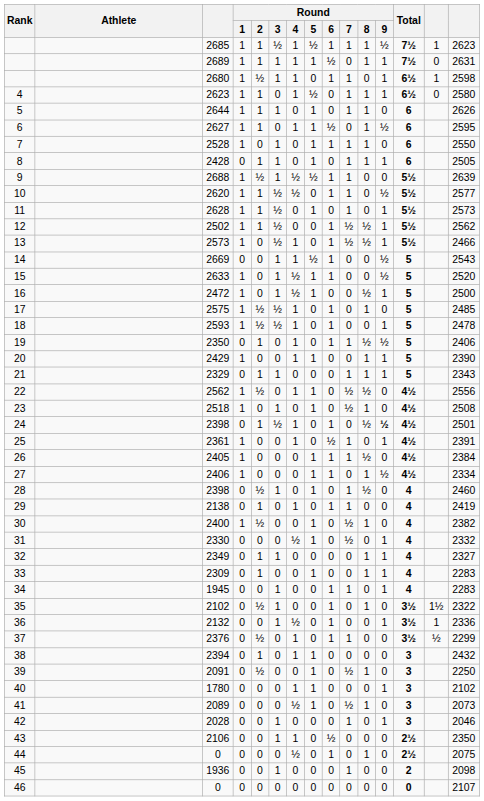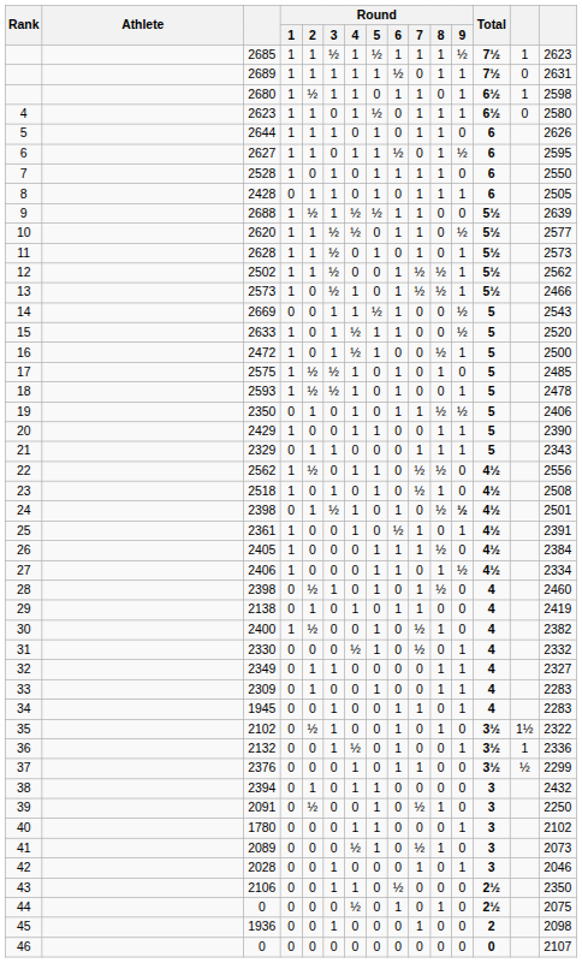 <table class=wikitable style="text-align:center">
 <tr>
 <th rowspan="2" width=40>Rank</th>
 <th rowspan="2" width=250>Athlete</th>
 <th rowspan="2" width=40></th>
 <th colspan="9">Round</th>
 <th rowspan="2" width=40>Total</th>
 <th rowspan="2" width=30></th>
 <th rowspan="2" width=40></th>
 </tr>
 <tr>
 <th width=20>1</th>
 <th width=20>2</th>
 <th width=20>3</th>
 <th width=20>4</th>
 <th width=20>5</th>
 <th width=20>6</th>
 <th width=20>7</th>
 <th width=20>8</th>
 <th width=20>9</th>
 </tr>
 <tr>
 <td></td>
 <td align=left></td>
 <td>2685</td>
 <td>1</td>
 <td>1</td>
 <td>½</td>
 <td>1</td>
 <td>½</td>
 <td>1</td>
 <td>1</td>
 <td>1</td>
 <td>½</td>
 <td><strong>7½</strong></td>
 <td>1</td>
 <td>2623</td>
 </tr>
 <tr>
 <td></td>
 <td align=left></td>
 <td>2689</td>
 <td>1</td>
 <td>1</td>
 <td>1</td>
 <td>1</td>
 <td>1</td>
 <td>½</td>
 <td>0</td>
 <td>1</td>
 <td>1</td>
 <td><strong>7½</strong></td>
 <td>0</td>
 <td>2631</td>
 </tr>
 <tr>
 <td></td>
 <td align=left></td>
 <td>2680</td>
 <td>1</td>
 <td>½</td>
 <td>1</td>
 <td>1</td>
 <td>0</td>
 <td>1</td>
 <td>1</td>
 <td>0</td>
 <td>1</td>
 <td><strong>6½</strong></td>
 <td>1</td>
 <td>2598</td>
 </tr>
 <tr>
 <td>4</td>
 <td align=left></td>
 <td>2623</td>
 <td>1</td>
 <td>1</td>
 <td>0</td>
 <td>1</td>
 <td>½</td>
 <td>0</td>
 <td>1</td>
 <td>1</td>
 <td>1</td>
 <td><strong>6½</strong></td>
 <td>0</td>
 <td>2580</td>
 </tr>
 <tr>
 <td>5</td>
 <td align=left></td>
 <td>2644</td>
 <td>1</td>
 <td>1</td>
 <td>1</td>
 <td>0</td>
 <td>1</td>
 <td>0</td>
 <td>1</td>
 <td>1</td>
 <td>0</td>
 <td><strong>6</strong></td>
 <td></td>
 <td>2626</td>
 </tr>
 <tr>
 <td>6</td>
 <td align=left></td>
 <td>2627</td>
 <td>1</td>
 <td>1</td>
 <td>0</td>
 <td>1</td>
 <td>1</td>
 <td>½</td>
 <td>0</td>
 <td>1</td>
 <td>½</td>
 <td><strong>6</strong></td>
 <td></td>
 <td>2595</td>
 </tr>
 <tr>
 <td>7</td>
 <td align=left></td>
 <td>2528</td>
 <td>1</td>
 <td>0</td>
 <td>1</td>
 <td>0</td>
 <td>1</td>
 <td>1</td>
 <td>1</td>
 <td>1</td>
 <td>0</td>
 <td><strong>6</strong></td>
 <td></td>
 <td>2550</td>
 </tr>
 <tr>
 <td>8</td>
 <td align=left></td>
 <td>2428</td>
 <td>0</td>
 <td>1</td>
 <td>1</td>
 <td>0</td>
 <td>1</td>
 <td>0</td>
 <td>1</td>
 <td>1</td>
 <td>1</td>
 <td><strong>6</strong></td>
 <td></td>
 <td>2505</td>
 </tr>
 <tr>
 <td>9</td>
 <td align=left></td>
 <td>2688</td>
 <td>1</td>
 <td>½</td>
 <td>1</td>
 <td>½</td>
 <td>½</td>
 <td>1</td>
 <td>1</td>
 <td>0</td>
 <td>0</td>
 <td><strong>5½</strong></td>
 <td></td>
 <td>2639</td>
 </tr>
 <tr>
 <td>10</td>
 <td align=left></td>
 <td>2620</td>
 <td>1</td>
 <td>1</td>
 <td>½</td>
 <td>½</td>
 <td>0</td>
 <td>1</td>
 <td>1</td>
 <td>0</td>
 <td>½</td>
 <td><strong>5½</strong></td>
 <td></td>
 <td>2577</td>
 </tr>
 <tr>
 <td>11</td>
 <td align=left></td>
 <td>2628</td>
 <td>1</td>
 <td>1</td>
 <td>½</td>
 <td>0</td>
 <td>1</td>
 <td>0</td>
 <td>1</td>
 <td>0</td>
 <td>1</td>
 <td><strong>5½</strong></td>
 <td></td>
 <td>2573</td>
 </tr>
 <tr>
 <td>12</td>
 <td align=left></td>
 <td>2502</td>
 <td>1</td>
 <td>1</td>
 <td>½</td>
 <td>0</td>
 <td>0</td>
 <td>1</td>
 <td>½</td>
 <td>½</td>
 <td>1</td>
 <td><strong>5½</strong></td>
 <td></td>
 <td>2562</td>
 </tr>
 <tr>
 <td>13</td>
 <td align=left></td>
 <td>2573</td>
 <td>1</td>
 <td>0</td>
 <td>½</td>
 <td>1</td>
 <td>0</td>
 <td>1</td>
 <td>½</td>
 <td>½</td>
 <td>1</td>
 <td><strong>5½</strong></td>
 <td></td>
 <td>2466</td>
 </tr>
 <tr>
 <td>14</td>
 <td align=left></td>
 <td>2669</td>
 <td>0</td>
 <td>0</td>
 <td>1</td>
 <td>1</td>
 <td>½</td>
 <td>1</td>
 <td>0</td>
 <td>0</td>
 <td>½</td>
 <td><strong>5</strong></td>
 <td></td>
 <td>2543</td>
 </tr>
 <tr>
 <td>15</td>
 <td align=left></td>
 <td>2633</td>
 <td>1</td>
 <td>0</td>
 <td>1</td>
 <td>½</td>
 <td>1</td>
 <td>1</td>
 <td>0</td>
 <td>0</td>
 <td>½</td>
 <td><strong>5</strong></td>
 <td></td>
 <td>2520</td>
 </tr>
 <tr>
 <td>16</td>
 <td align=left></td>
 <td>2472</td>
 <td>1</td>
 <td>0</td>
 <td>1</td>
 <td>½</td>
 <td>1</td>
 <td>0</td>
 <td>0</td>
 <td>½</td>
 <td>1</td>
 <td><strong>5</strong></td>
 <td></td>
 <td>2500</td>
 </tr>
 <tr>
 <td>17</td>
 <td align=left></td>
 <td>2575</td>
 <td>1</td>
 <td>½</td>
 <td>½</td>
 <td>1</td>
 <td>0</td>
 <td>1</td>
 <td>0</td>
 <td>1</td>
 <td>0</td>
 <td><strong>5</strong></td>
 <td></td>
 <td>2485</td>
 </tr>
 <tr>
 <td>18</td>
 <td align=left></td>
 <td>2593</td>
 <td>1</td>
 <td>½</td>
 <td>½</td>
 <td>1</td>
 <td>0</td>
 <td>1</td>
 <td>0</td>
 <td>0</td>
 <td>1</td>
 <td><strong>5</strong></td>
 <td></td>
 <td>2478</td>
 </tr>
 <tr>
 <td>19</td>
 <td align=left></td>
 <td>2350</td>
 <td>0</td>
 <td>1</td>
 <td>0</td>
 <td>1</td>
 <td>0</td>
 <td>1</td>
 <td>1</td>
 <td>½</td>
 <td>½</td>
 <td><strong>5</strong></td>
 <td></td>
 <td>2406</td>
 </tr>
 <tr>
 <td>20</td>
 <td align=left></td>
 <td>2429</td>
 <td>1</td>
 <td>0</td>
 <td>0</td>
 <td>1</td>
 <td>1</td>
 <td>0</td>
 <td>0</td>
 <td>1</td>
 <td>1</td>
 <td><strong>5</strong></td>
 <td></td>
 <td>2390</td>
 </tr>
 <tr>
 <td>21</td>
 <td align=left></td>
 <td>2329</td>
 <td>0</td>
 <td>1</td>
 <td>1</td>
 <td>0</td>
 <td>0</td>
 <td>0</td>
 <td>1</td>
 <td>1</td>
 <td>1</td>
 <td><strong>5</strong></td>
 <td></td>
 <td>2343</td>
 </tr>
 <tr>
 <td>22</td>
 <td align=left></td>
 <td>2562</td>
 <td>1</td>
 <td>½</td>
 <td>0</td>
 <td>1</td>
 <td>1</td>
 <td>0</td>
 <td>½</td>
 <td>½</td>
 <td>0</td>
 <td><strong>4½</strong></td>
 <td></td>
 <td>2556</td>
 </tr>
 <tr>
 <td>23</td>
 <td align=left></td>
 <td>2518</td>
 <td>1</td>
 <td>0</td>
 <td>1</td>
 <td>0</td>
 <td>1</td>
 <td>0</td>
 <td>½</td>
 <td>1</td>
 <td>0</td>
 <td><strong>4½</strong></td>
 <td></td>
 <td>2508</td>
 </tr>
 <tr>
 <td>24</td>
 <td align=left></td>
 <td>2398</td>
 <td>0</td>
 <td>1</td>
 <td>½</td>
 <td>1</td>
 <td>0</td>
 <td>1</td>
 <td>0</td>
 <td>½</td>
 <td><strong>½</strong></td>
 <td><strong>4½</strong></td>
 <td></td>
 <td>2501</td>
 </tr>
 <tr>
 <td>25</td>
 <td align=left></td>
 <td>2361</td>
 <td>1</td>
 <td>0</td>
 <td>0</td>
 <td>1</td>
 <td>0</td>
 <td>½</td>
 <td>1</td>
 <td>0</td>
 <td>1</td>
 <td><strong>4½</strong></td>
 <td></td>
 <td>2391</td>
 </tr>
 <tr>
 <td>26</td>
 <td align=left></td>
 <td>2405</td>
 <td>1</td>
 <td>0</td>
 <td>0</td>
 <td>0</td>
 <td>1</td>
 <td>1</td>
 <td>1</td>
 <td>½</td>
 <td>0</td>
 <td><strong>4½</strong></td>
 <td></td>
 <td>2384</td>
 </tr>
 <tr>
 <td>27</td>
 <td align=left></td>
 <td>2406</td>
 <td>1</td>
 <td>0</td>
 <td>0</td>
 <td>0</td>
 <td>1</td>
 <td>1</td>
 <td>0</td>
 <td>1</td>
 <td>½</td>
 <td><strong>4½</strong></td>
 <td></td>
 <td>2334</td>
 </tr>
 <tr>
 <td>28</td>
 <td align=left></td>
 <td>2398</td>
 <td>0</td>
 <td>½</td>
 <td>1</td>
 <td>0</td>
 <td>1</td>
 <td>0</td>
 <td>1</td>
 <td>½</td>
 <td>0</td>
 <td><strong>4</strong></td>
 <td></td>
 <td>2460</td>
 </tr>
 <tr>
 <td>29</td>
 <td align=left></td>
 <td>2138</td>
 <td>0</td>
 <td>1</td>
 <td>0</td>
 <td>1</td>
 <td>0</td>
 <td>1</td>
 <td>1</td>
 <td>0</td>
 <td>0</td>
 <td><strong>4</strong></td>
 <td></td>
 <td>2419</td>
 </tr>
 <tr>
 <td>30</td>
 <td align=left></td>
 <td>2400</td>
 <td>1</td>
 <td>½</td>
 <td>0</td>
 <td>0</td>
 <td>1</td>
 <td>0</td>
 <td>½</td>
 <td>1</td>
 <td>0</td>
 <td><strong>4</strong></td>
 <td></td>
 <td>2382</td>
 </tr>
 <tr>
 <td>31</td>
 <td align=left></td>
 <td>2330</td>
 <td>0</td>
 <td>0</td>
 <td>0</td>
 <td>½</td>
 <td>1</td>
 <td>0</td>
 <td>½</td>
 <td>0</td>
 <td>1</td>
 <td><strong>4</strong></td>
 <td></td>
 <td>2332</td>
 </tr>
 <tr>
 <td>32</td>
 <td align=left></td>
 <td>2349</td>
 <td>0</td>
 <td>1</td>
 <td>1</td>
 <td>0</td>
 <td>0</td>
 <td>0</td>
 <td>0</td>
 <td>1</td>
 <td>1</td>
 <td><strong>4</strong></td>
 <td></td>
 <td>2327</td>
 </tr>
 <tr>
 <td>33</td>
 <td align=left></td>
 <td>2309</td>
 <td>0</td>
 <td>1</td>
 <td>0</td>
 <td>0</td>
 <td>1</td>
 <td>0</td>
 <td>0</td>
 <td>1</td>
 <td>1</td>
 <td><strong>4</strong></td>
 <td></td>
 <td>2283</td>
 </tr>
 <tr>
 <td>34</td>
 <td align=left></td>
 <td>1945</td>
 <td>0</td>
 <td>0</td>
 <td>1</td>
 <td>0</td>
 <td>0</td>
 <td>1</td>
 <td>1</td>
 <td>0</td>
 <td>1</td>
 <td><strong>4</strong></td>
 <td></td>
 <td>2283</td>
 </tr>
 <tr>
 <td>35</td>
 <td align=left></td>
 <td>2102</td>
 <td>0</td>
 <td>½</td>
 <td>1</td>
 <td>0</td>
 <td>0</td>
 <td>1</td>
 <td>0</td>
 <td>1</td>
 <td>0</td>
 <td><strong>3½</strong></td>
 <td>1½</td>
 <td>2322</td>
 </tr>
 <tr>
 <td>36</td>
 <td align=left></td>
 <td>2132</td>
 <td>0</td>
 <td>0</td>
 <td>1</td>
 <td>½</td>
 <td>0</td>
 <td>1</td>
 <td>0</td>
 <td>0</td>
 <td>1</td>
 <td><strong>3½</strong></td>
 <td>1</td>
 <td>2336</td>
 </tr>
 <tr>
 <td>37</td>
 <td align=left></td>
 <td>2376</td>
 <td>0</td>
-<td>½</td>
+<td>0</td>
 <td>0</td>
 <td>1</td>
 <td>0</td>
 <td>1</td>
 <td>1</td>
 <td>0</td>
 <td>0</td>
 <td><strong>3½</strong></td>
 <td>½</td>
 <td>2299</td>
 </tr>
 <tr>
 <td>38</td>
 <td align=left></td>
 <td>2394</td>
 <td>0</td>
 <td>1</td>
 <td>0</td>
 <td>1</td>
 <td>1</td>
 <td>0</td>
 <td>0</td>
 <td>0</td>
 <td>0</td>
 <td><strong>3</strong></td>
 <td></td>
 <td>2432</td>
 </tr>
 <tr>
 <td>39</td>
 <td align=left></td>
 <td>2091</td>
 <td>0</td>
 <td>½</td>
 <td>0</td>
 <td>0</td>
 <td>1</td>
 <td>0</td>
 <td>½</td>
 <td>1</td>
 <td>0</td>
 <td><strong>3</strong></td>
 <td></td>
 <td>2250</td>
 </tr>
 <tr>
 <td>40</td>
 <td align=left></td>
 <td>1780</td>
 <td>0</td>
 <td>0</td>
 <td>0</td>
 <td>1</td>
 <td>1</td>
 <td>0</td>
 <td>0</td>
 <td>0</td>
 <td>1</td>
 <td><strong>3</strong></td>
 <td></td>
 <td>2102</td>
 </tr>
 <tr>
 <td>41</td>
 <td align=left></td>
 <td>2089</td>
 <td>0</td>
 <td>0</td>
 <td>0</td>
 <td>½</td>
 <td>1</td>
 <td>0</td>
 <td>½</td>
 <td>1</td>
 <td>0</td>
 <td><strong>3</strong></td>
 <td></td>
 <td>2073</td>
 </tr>
 <tr>
 <td>42</td>
 <td align=left></td>
 <td>2028</td>
 <td>0</td>
 <td>0</td>
 <td>1</td>
 <td>0</td>
 <td>0</td>
 <td>0</td>
 <td>1</td>
 <td>0</td>
 <td>1</td>
 <td><strong>3</strong></td>
 <td></td>
 <td>2046</td>
 </tr>
 <tr>
 <td>43</td>
 <td align=left></td>
 <td>2106</td>
 <td>0</td>
 <td>0</td>
 <td>1</td>
 <td>1</td>
 <td>0</td>
 <td>½</td>
 <td>0</td>
 <td>0</td>
 <td>0</td>
 <td><strong>2½</strong></td>
 <td></td>
 <td>2350</td>
 </tr>
 <tr>
 <td>44</td>
 <td align=left></td>
 <td>0</td>
 <td>0</td>
 <td>0</td>
 <td>0</td>
 <td>½</td>
 <td>0</td>
 <td>1</td>
 <td>0</td>
 <td>1</td>
 <td>0</td>
 <td><strong>2½</strong></td>
 <td></td>
 <td>2075</td>
 </tr>
 <tr>
 <td>45</td>
 <td align=left></td>
 <td>1936</td>
 <td>0</td>
 <td>0</td>
 <td>1</td>
 <td>0</td>
 <td>0</td>
 <td>0</td>
 <td>1</td>
 <td>0</td>
 <td>0</td>
 <td><strong>2</strong></td>
 <td></td>
 <td>2098</td>
 </tr>
 <tr>
 <td>46</td>
 <td align=left></td>
 <td>0</td>
 <td>0</td>
 <td>0</td>
 <td>0</td>
 <td>0</td>
 <td>0</td>
 <td>0</td>
 <td>0</td>
 <td>0</td>
 <td>0</td>
 <td><strong>0</strong></td>
 <td></td>
 <td>2107</td>
 </tr>
 </table>
